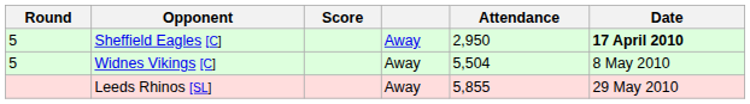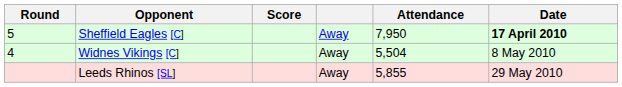 <table class="wikitable" style="font-size:95%;" width="60%">
 <tr>
 <th>Round</th>
 <th>Opponent</th>
 <th>Score</th>
 <th></th>
 <th>Attendance</th>
 <th>Date</th>
 </tr>
 <tr bgcolor="#ddffdd">
 <td>5</td>
 <td> <a href='#'>Sheffield Eagles</a> <small><a href='#'>[C</a>]</small></td>
 <td></td>
 <td><a href='#'>Away</a></td>
-<td>2,950</td>
+<td>7,950</td>
 <td><strong>17 April 2010</strong></td>
 </tr>
 <tr bgcolor="#ddffdd">
-<td>5</td>
+<td>4</td>
 <td> <a href='#'>Widnes Vikings</a> <small><a href='#'>[C</a>]</small></td>
 <td></td>
 <td>Away</td>
 <td>5,504</td>
 <td>8 May 2010</td>
 </tr>
 <tr bgcolor="#ffdddd">
 <td></td>
 <td> Leeds Rhinos <small><a href='#'>[SL</a>]</small></td>
 <td></td>
 <td>Away</td>
 <td>5,855</td>
 <td>29 May 2010</td>
 </tr>
 </table>
